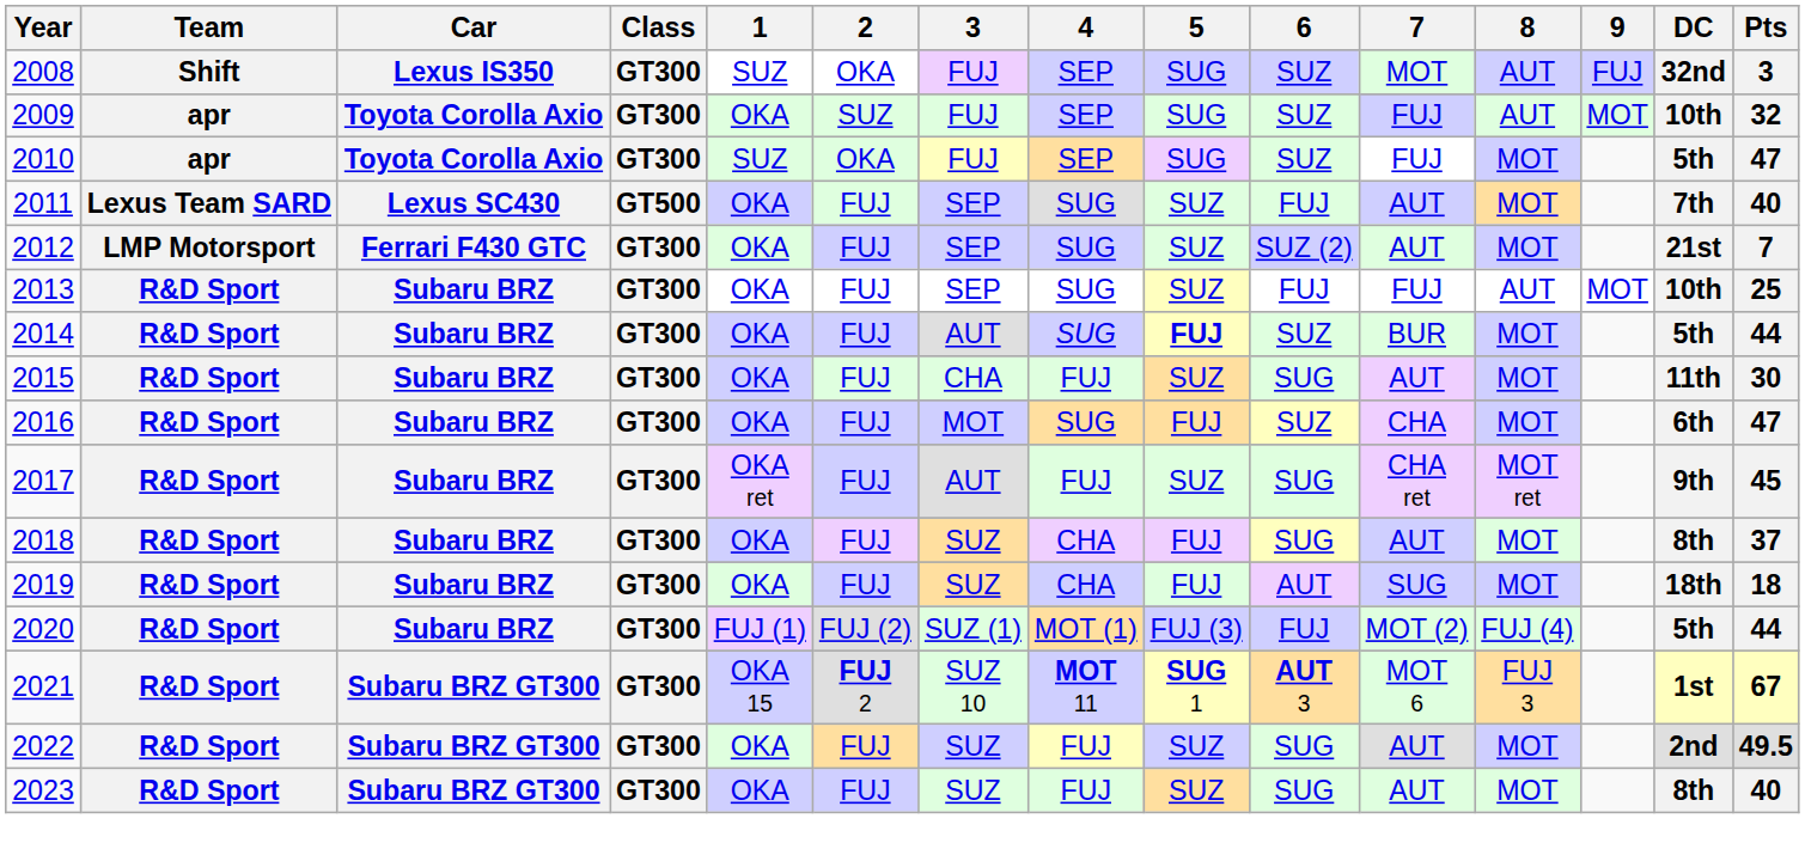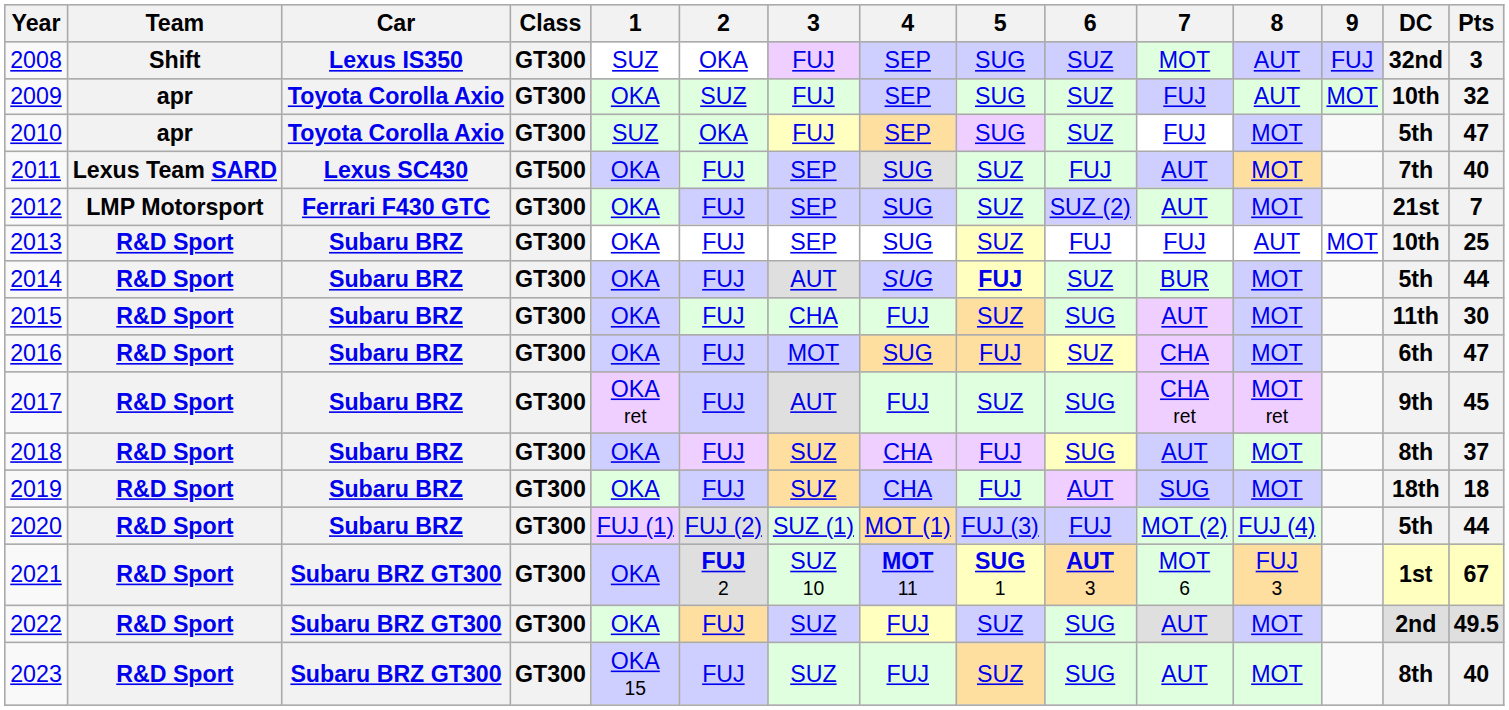 <table class="wikitable" style="text-align:center; font-size:90%">
 <tr>
 <th>Year</th>
 <th>Team</th>
 <th>Car</th>
 <th>Class</th>
 <th>1</th>
 <th>2</th>
 <th>3</th>
 <th>4</th>
 <th>5</th>
 <th>6</th>
 <th>7</th>
 <th>8</th>
 <th>9</th>
 <th>DC</th>
 <th>Pts</th>
 </tr>
 <tr>
 <td><a href='#'>2008</a></td>
 <th>Shift</th>
 <th><a href='#'>Lexus IS350</a></th>
 <th>GT300</th>
 <td style="background:#FFFFFF;"><a href='#'>SUZ</a></td>
 <td style="background:#FFFFFF;"><a href='#'>OKA</a></td>
 <td style="background:#EFCFFF;"><a href='#'>FUJ</a><br></td>
 <td style="background:#CFCFFF;"><a href='#'>SEP</a><br></td>
 <td style="background:#CFCFFF;"><a href='#'>SUG</a><br></td>
 <td style="background:#CFCFFF;"><a href='#'>SUZ</a><br></td>
 <td style="background:#DFFFDF;"><a href='#'>MOT</a><br></td>
 <td style="background:#CFCFFF;"><a href='#'>AUT</a><br></td>
 <td style="background:#CFCFFF;"><a href='#'>FUJ</a><br></td>
 <th>32nd</th>
 <th>3</th>
 </tr>
 <tr>
 <td><a href='#'>2009</a></td>
 <th>apr</th>
 <th><a href='#'>Toyota Corolla Axio</a></th>
 <th>GT300</th>
 <td style="background:#DFFFDF;"><a href='#'>OKA</a><br></td>
 <td style="background:#DFFFDF;"><a href='#'>SUZ</a><br></td>
 <td style="background:#DFFFDF;"><a href='#'>FUJ</a><br></td>
 <td style="background:#CFCFFF;"><a href='#'>SEP</a><br></td>
 <td style="background:#DFFFDF;"><a href='#'>SUG</a><br></td>
 <td style="background:#DFFFDF;"><a href='#'>SUZ</a><br></td>
 <td style="background:#CFCFFF;"><a href='#'>FUJ</a><br></td>
 <td style="background:#DFFFDF;"><a href='#'>AUT</a><br></td>
 <td style="background:#DFFFDF;"><a href='#'>MOT</a><br></td>
 <th>10th</th>
 <th>32</th>
 </tr>
 <tr>
 <td><a href='#'>2010</a></td>
 <th>apr</th>
 <th><a href='#'>Toyota Corolla Axio</a></th>
 <th>GT300</th>
 <td style="background:#DFFFDF;"><a href='#'>SUZ</a><br></td>
 <td style="background:#DFFFDF;"><a href='#'>OKA</a><br></td>
 <td style="background:#FFFFBF;"><a href='#'>FUJ</a><br></td>
 <td style="background:#FFDF9F;"><a href='#'>SEP</a><br></td>
 <td style="background:#EFCFFF;"><a href='#'>SUG</a><br></td>
 <td style="background:#DFFFDF;"><a href='#'>SUZ</a><br></td>
 <td style="background:#FFFFFF;"><a href='#'>FUJ</a><br></td>
 <td style="background:#CFCFFF;"><a href='#'>MOT</a><br></td>
 <td></td>
 <th>5th</th>
 <th>47</th>
 </tr>
 <tr>
 <td><a href='#'>2011</a></td>
 <th>Lexus Team <a href='#'>SARD</a></th>
 <th><a href='#'>Lexus SC430</a></th>
 <th>GT500</th>
 <td style="background:#CFCFFF;"><a href='#'>OKA</a><br></td>
 <td style="background:#DFFFDF;"><a href='#'>FUJ</a><br></td>
 <td style="background:#CFCFFF;"><a href='#'>SEP</a><br></td>
 <td style="background:#DFDFDF;"><a href='#'>SUG</a><br></td>
 <td style="background:#DFFFDF;"><a href='#'>SUZ</a><br></td>
 <td style="background:#DFFFDF;"><a href='#'>FUJ</a><br></td>
 <td style="background:#CFCFFF;"><a href='#'>AUT</a><br></td>
 <td style="background:#FFDF9F;"><a href='#'>MOT</a><br></td>
 <td></td>
 <th>7th</th>
 <th>40</th>
 </tr>
 <tr>
 <td><a href='#'>2012</a></td>
 <th>LMP Motorsport</th>
 <th><a href='#'>Ferrari F430 GTC</a></th>
 <th>GT300</th>
 <td style="background:#DFFFDF;"><a href='#'>OKA</a><br></td>
 <td style="background:#CFCFFF;"><a href='#'>FUJ</a><br></td>
 <td style="background:#CFCFFF;"><a href='#'>SEP</a><br></td>
 <td style="background:#CFCFFF;"><a href='#'>SUG</a><br></td>
 <td style="background:#DFFFDF;"><a href='#'>SUZ</a><br></td>
 <td style="background:#CFCFFF;"><a href='#'>SUZ (2)</a><br></td>
 <td style="background:#DFFFDF;"><a href='#'>AUT</a><br></td>
 <td style="background:#CFCFFF;"><a href='#'>MOT</a><br></td>
 <td></td>
 <th>21st</th>
 <th>7</th>
 </tr>
 <tr>
 <td><a href='#'>2013</a></td>
 <th><a href='#'>R&D Sport</a></th>
 <th><a href='#'>Subaru BRZ</a></th>
 <th>GT300</th>
 <td style="background:#FFFFFF;"><a href='#'>OKA</a></td>
 <td style="background:#FFFFFF;"><a href='#'>FUJ</a></td>
 <td style="background:#FFFFFF;"><a href='#'>SEP</a></td>
 <td style="background:#FFFFFF;"><a href='#'>SUG</a></td>
 <td style="background:#FFFFBF;"><a href='#'>SUZ</a><br></td>
 <td style="background:#FFFFFF;"><a href='#'>FUJ</a></td>
 <td style="background:#FFFFFF;"><a href='#'>FUJ</a></td>
 <td style="background:#FFFFFF;"><a href='#'>AUT</a></td>
 <td style="background:#FFFFFF;"><a href='#'>MOT</a></td>
 <th>10th</th>
 <th>25</th>
 </tr>
 <tr>
 <td><a href='#'>2014</a></td>
 <th><a href='#'>R&D Sport</a></th>
 <th><a href='#'>Subaru BRZ</a></th>
 <th>GT300</th>
 <td style="background:#CFCFFF;"><a href='#'>OKA</a><br></td>
 <td style="background:#CFCFFF;"><a href='#'>FUJ</a><br></td>
 <td style="background:#DFDFDF;"><a href='#'>AUT</a><br></td>
 <td style="background:#CFCFFF;"><em><a href='#'>SUG</a></em><br></td>
 <td style="background:#FFFFBF;"><strong><a href='#'>FUJ</a></strong><br></td>
 <td style="background:#DFFFDF;"><a href='#'>SUZ</a><br></td>
 <td style="background:#DFFFDF;"><a href='#'>BUR</a><br></td>
 <td style="background:#CFCFFF;"><a href='#'>MOT</a><br></td>
 <td></td>
 <th>5th</th>
 <th>44</th>
 </tr>
 <tr>
 <td><a href='#'>2015</a></td>
 <th><a href='#'>R&D Sport</a></th>
 <th><a href='#'>Subaru BRZ</a></th>
 <th>GT300</th>
 <td style="background:#CFCFFF;"><a href='#'>OKA</a><br></td>
 <td style="background:#DFFFDF;"><a href='#'>FUJ</a><br></td>
 <td style="background:#DFFFDF;"><a href='#'>CHA</a><br></td>
 <td style="background:#DFFFDF;"><a href='#'>FUJ</a><br></td>
 <td style="background:#FFDF9F;"><a href='#'>SUZ</a><br></td>
 <td style="background:#DFFFDF;"><a href='#'>SUG</a><br></td>
 <td style="background:#EFCFFF;"><a href='#'>AUT</a><br></td>
 <td style="background:#CFCFFF;"><a href='#'>MOT</a><br></td>
 <td></td>
 <th>11th</th>
 <th>30</th>
 </tr>
 <tr>
 <td><a href='#'>2016</a></td>
 <th><a href='#'>R&D Sport</a></th>
 <th><a href='#'>Subaru BRZ</a></th>
 <th>GT300</th>
 <td style="background:#CFCFFF;"><a href='#'>OKA</a><br></td>
 <td style="background:#CFCFFF;"><a href='#'>FUJ</a><br></td>
 <td style="background:#CFCFFF;"><a href='#'>MOT</a><br></td>
 <td style="background:#FFDF9F;"><a href='#'>SUG</a><br></td>
 <td style="background:#FFDF9F;"><a href='#'>FUJ</a><br></td>
 <td style="background:#FFFFBF;"><a href='#'>SUZ</a><br></td>
 <td style="background:#EFCFFF;"><a href='#'>CHA</a><br></td>
 <td style="background:#CFCFFF;"><a href='#'>MOT</a><br></td>
 <td></td>
 <th>6th</th>
 <th>47</th>
 </tr>
 <tr>
 <td><a href='#'>2017</a></td>
 <th><a href='#'>R&D Sport</a></th>
 <th><a href='#'>Subaru BRZ</a></th>
 <th>GT300</th>
 <td style="background:#EFCFFF;"><a href='#'>OKA</a><br><small>ret</small></td>
 <td style="background:#CFCFFF;"><a href='#'>FUJ</a><br></td>
 <td style="background:#DFDFDF;"><a href='#'>AUT</a><br></td>
 <td style="background:#DFFFDF;"><a href='#'>FUJ</a><br></td>
 <td style="background:#DFFFDF;"><a href='#'>SUZ</a><br></td>
 <td style="background:#DFFFDF;"><a href='#'>SUG</a><br></td>
 <td style="background:#EFCFFF;"><a href='#'>CHA</a><br><small>ret</small></td>
 <td style="background:#EFCFFF;"><a href='#'>MOT</a><br><small>ret</small></td>
 <td></td>
 <th>9th</th>
 <th>45</th>
 </tr>
 <tr>
 <td><a href='#'>2018</a></td>
 <th><a href='#'>R&D Sport</a></th>
 <th><a href='#'>Subaru BRZ</a></th>
 <th>GT300</th>
 <td style="background:#CFCFFF;"><a href='#'>OKA</a><br></td>
 <td style="background:#EFCFFF;"><a href='#'>FUJ</a><br></td>
 <td style="background:#FFDF9F;"><a href='#'>SUZ</a><br></td>
 <td style="background:#EFCFFF;"><a href='#'>CHA</a><br></td>
 <td style="background:#EFCFFF;"><a href='#'>FUJ</a><br></td>
 <td style="background:#FFFFBF;"><a href='#'>SUG</a><br></td>
 <td style="background:#CFCFFF;"><a href='#'>AUT</a><br></td>
 <td style="background:#DFFFDF;"><a href='#'>MOT</a><br></td>
 <td></td>
 <th>8th</th>
 <th>37</th>
 </tr>
 <tr>
 <td><a href='#'>2019</a></td>
 <th><a href='#'>R&D Sport</a></th>
 <th><a href='#'>Subaru BRZ</a></th>
 <th>GT300</th>
 <td style="background:#DFFFDF;"><a href='#'>OKA</a><br></td>
 <td style="background:#CFCFFF;"><a href='#'>FUJ</a><br></td>
 <td style="background:#FFDF9F;"><a href='#'>SUZ</a><br></td>
 <td style="background:#CFCFFF;"><a href='#'>CHA</a><br></td>
 <td style="background:#DFFFDF;"><a href='#'>FUJ</a><br></td>
 <td style="background:#EFCFFF;"><a href='#'>AUT</a><br></td>
 <td style="background:#CFCFFF;"><a href='#'>SUG</a><br></td>
 <td style="background:#CFCFFF;"><a href='#'>MOT</a><br></td>
 <td></td>
 <th>18th</th>
 <th>18</th>
 </tr>
 <tr>
 <td><a href='#'>2020</a></td>
 <th><a href='#'>R&D Sport</a></th>
 <th><a href='#'>Subaru BRZ</a></th>
 <th>GT300</th>
 <td style="background:#EFCFFF;"><a href='#'>FUJ (1)</a><br></td>
 <td style="background:#DFDFDF;"><a href='#'>FUJ (2)</a><br></td>
 <td style="background:#DFFFDF;"><a href='#'>SUZ (1)</a><br></td>
 <td style="background:#FFDF9F;"><a href='#'>MOT (1)</a><br></td>
 <td style="background:#CFCFFF;"><a href='#'>FUJ (3)</a><br></td>
 <td style="background:#CFCFFF;"><a href='#'>FUJ</a><br></td>
 <td style="background:#DFFFDF;"><a href='#'>MOT (2)</a><br></td>
 <td style="background:#DFFFDF;"><a href='#'>FUJ (4)</a><br></td>
 <td></td>
 <th>5th</th>
 <th>44</th>
 </tr>
 <tr>
 <td><a href='#'>2021</a></td>
 <th><a href='#'>R&D Sport</a></th>
 <th><a href='#'>Subaru BRZ GT300</a></th>
 <th>GT300</th>
-<td bgcolor="#CFCFFF"><a href='#'>OKA</a><br><small>15</small></td>
+<td bgcolor="#CFCFFF"><a href='#'>OKA</a><br></td>
 <td bgcolor="#DFDFDF"><strong><a href='#'>FUJ</a></strong><br><small>2</small></td>
 <td bgcolor="#DFFFDF"><a href='#'>SUZ</a><br><small>10</small></td>
 <td bgcolor="#CFCFFF"><strong><a href='#'>MOT</a></strong><br><small>11</small></td>
 <td bgcolor="#FFFFBF"><strong><a href='#'>SUG</a></strong><br><small>1</small></td>
 <td bgcolor="#FFDF9F"><strong><a href='#'>AUT</a></strong><br><small>3</small></td>
 <td bgcolor="#DFFFDF"><a href='#'>MOT</a><br><small>6</small></td>
 <td bgcolor="#FFDF9F"><a href='#'>FUJ</a><br><small>3</small></td>
 <td></td>
 <th style="background:#FFFFBF;">1st</th>
 <th style="background:#FFFFBF;">67</th>
 </tr>
 <tr>
 <td><a href='#'>2022</a></td>
 <th><a href='#'>R&D Sport</a></th>
 <th><a href='#'>Subaru BRZ GT300</a></th>
 <th>GT300</th>
 <td style="background:#DFFFDF;"><a href='#'>OKA</a><br></td>
 <td bgcolor="#FFDF9F"><a href='#'>FUJ</a><br></td>
 <td bgcolor="#CFCFFF"><a href='#'>SUZ</a><br></td>
 <td style="background:#FFFFBF;"><a href='#'>FUJ</a><br></td>
 <td bgcolor="#CFCFFF"><a href='#'>SUZ</a><br></td>
 <td style="background:#DFFFDF;"><a href='#'>SUG</a><br></td>
 <td bgcolor="#DFDFDF"><a href='#'>AUT</a><br></td>
 <td bgcolor="#CFCFFF"><a href='#'>MOT</a><br></td>
 <td></td>
 <th style="background:#DFDFDF;">2nd</th>
 <th style="background:#DFDFDF;">49.5</th>
 </tr>
 <tr>
 <td><a href='#'>2023</a></td>
 <th><a href='#'>R&D Sport</a></th>
 <th><a href='#'>Subaru BRZ GT300</a></th>
 <th>GT300</th>
-<td bgcolor="#CFCFFF"><a href='#'>OKA</a><br></td>
+<td bgcolor="#CFCFFF"><a href='#'>OKA</a><br><small>15</small></td>
 <td bgcolor="#CFCFFF"><a href='#'>FUJ</a><br></td>
 <td style="background:#DFFFDF;"><a href='#'>SUZ</a><br></td>
 <td style="background:#DFFFDF;"><a href='#'>FUJ</a><br></td>
 <td bgcolor="#FFDF9F"><a href='#'>SUZ</a><br></td>
 <td style="background:#DFFFDF;"><a href='#'>SUG</a><br></td>
 <td bgcolor="#DFFFDF"><a href='#'>AUT</a><br></td>
 <td bgcolor="#DFFFDF"><a href='#'>MOT</a><br></td>
 <td></td>
 <th>8th</th>
 <th>40</th>
 </tr>
 </table>
